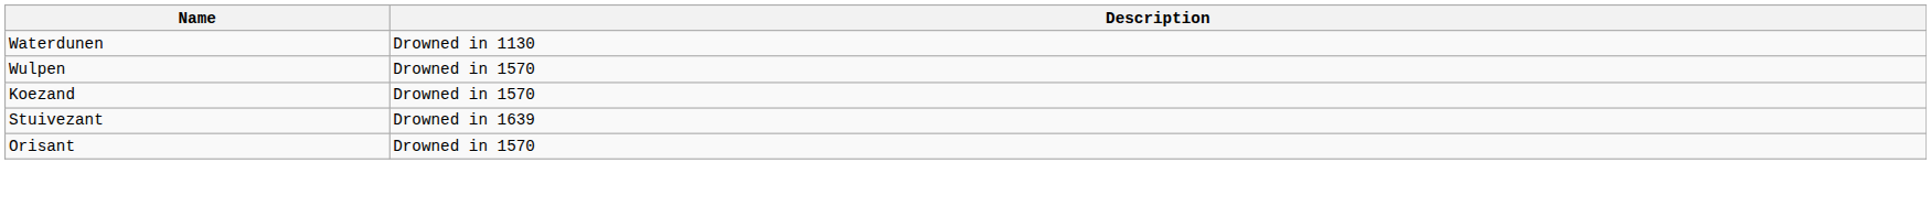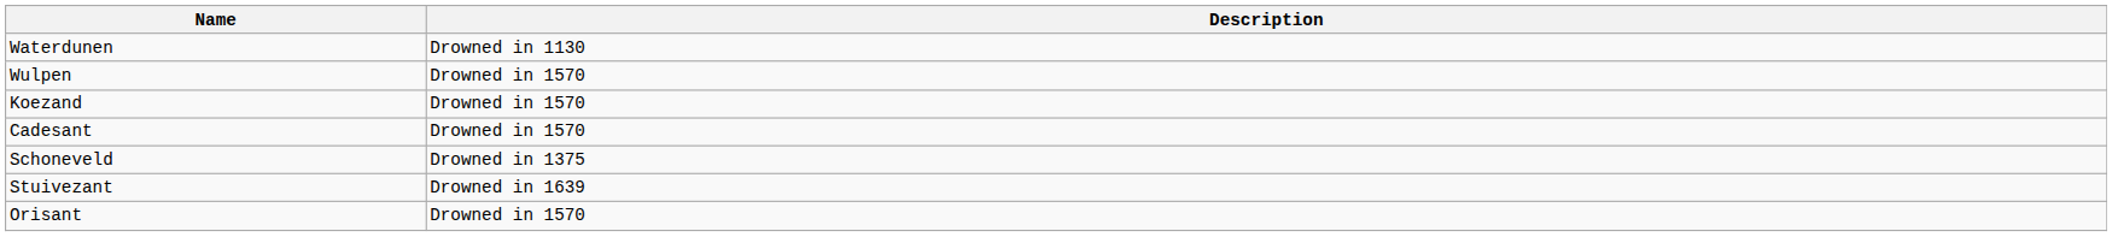 <table class="wikitable" width="100%">
 <tr>
 <th width=20%>Name</th>
 <th width=80%>Description</th>
 </tr>
 <tr>
 <td>Waterdunen</td>
 <td>Drowned in 1130</td>
 </tr>
 <tr>
 <td>Wulpen</td>
 <td>Drowned in 1570</td>
 </tr>
 <tr>
 <td>Koezand</td>
 <td>Drowned in 1570</td>
 </tr>
 <tr>
+<td>Cadesant</td>
+<td>Drowned in 1570</td>
+</tr>
+<tr>
+<td>Schoneveld</td>
+<td>Drowned in 1375</td>
+</tr>
+<tr>
 <td>Stuivezant</td>
 <td>Drowned in 1639</td>
 </tr>
 <tr>
 <td>Orisant</td>
 <td>Drowned in 1570</td>
 </tr>
 </table>
